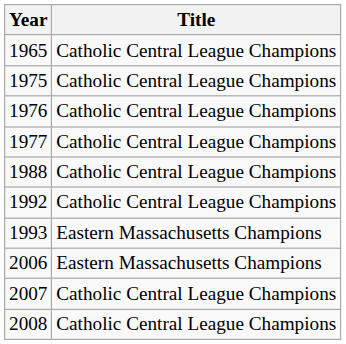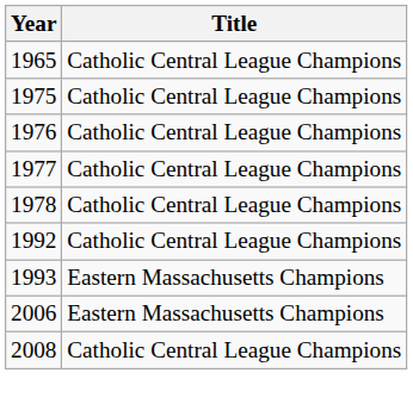 <table class="wikitable mw-collapsible autocollapse">
 <tr>
 <th>Year</th>
 <th>Title</th>
 </tr>
 <tr>
 <td>1965</td>
 <td>Catholic Central League Champions</td>
 </tr>
 <tr>
 <td>1975</td>
 <td>Catholic Central League Champions</td>
 </tr>
 <tr>
 <td>1976</td>
 <td>Catholic Central League Champions</td>
 </tr>
 <tr>
 <td>1977</td>
 <td>Catholic Central League Champions</td>
 </tr>
 <tr>
-<td>1988</td>
+<td>1978</td>
 <td>Catholic Central League Champions</td>
 </tr>
 <tr>
 <td>1992</td>
 <td>Catholic Central League Champions</td>
 </tr>
 <tr>
 <td>1993</td>
 <td>Eastern Massachusetts Champions</td>
 </tr>
 <tr>
 <td>2006</td>
 <td>Eastern Massachusetts Champions</td>
 </tr>
 <tr>
-<td>2007</td>
-<td>Catholic Central League Champions</td>
-</tr>
-<tr>
 <td>2008</td>
 <td>Catholic Central League Champions</td>
 </tr>
 </table>
